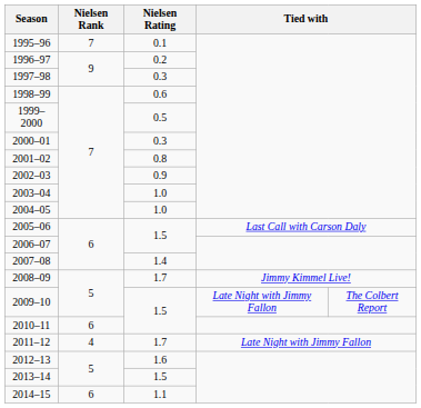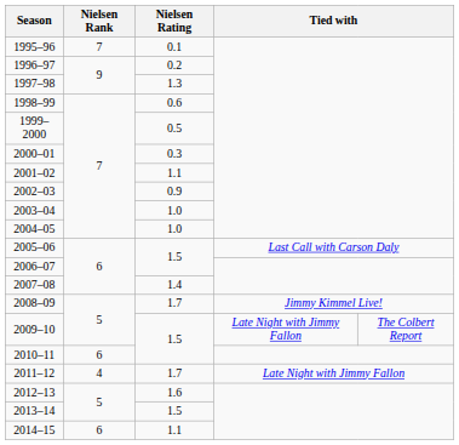 <table class="wikitable" style="text-align: center">
 <tr>
 <th>Season</th>
 <th>Nielsen Rank</th>
 <th>Nielsen Rating</th>
 <th colspan="2">Tied with</th>
 </tr>
 <tr>
 <td style="text-align:center">1995–96</td>
 <td style="text-align:cente">7</td>
 <td style="text-align:center">0.1</td>
 <td style="text-align:center" rowspan="10" colspan="2"></td>
 </tr>
 <tr>
 <td style="text-align:center">1996–97</td>
 <td style="text-align:cente" rowspan="2">9</td>
 <td style="text-align:center">0.2</td>
 </tr>
 <tr>
 <td style="text-align:center">1997–98</td>
-<td style="text-align:center">0.3</td>
+<td style="text-align:center">1.3</td>
 </tr>
 <tr>
 <td style="text-align:center">1998–99</td>
 <td style="text-align:cente" rowspan="7">7</td>
 <td style="text-align:center">0.6</td>
 </tr>
 <tr>
 <td style="text-align:center">1999–2000</td>
 <td style="text-align:center">0.5</td>
 </tr>
 <tr>
 <td style="text-align:center">2000–01</td>
 <td style="text-align:center">0.3</td>
 </tr>
 <tr>
 <td style="text-align:center">2001–02</td>
-<td style="text-align:center">0.8</td>
+<td style="text-align:center">1.1</td>
 </tr>
 <tr>
 <td style="text-align:center">2002–03</td>
 <td style="text-align:center">0.9</td>
 </tr>
 <tr>
 <td style="text-align:center">2003–04</td>
 <td style="text-align:center">1.0</td>
 </tr>
 <tr>
 <td style="text-align:center">2004–05</td>
 <td style="text-align:center">1.0</td>
 </tr>
 <tr>
 <td style="text-align:center">2005–06</td>
 <td style="text-align:cente" rowspan="3">6</td>
 <td style="text-align:center" rowspan="2">1.5</td>
 <td style="text-align:center" colspan="2"><em><a href='#'>Last Call with Carson Daly</a></em></td>
 </tr>
 <tr>
 <td style="text-align:center">2006–07</td>
 <td style="text-align:center" rowspan="2" colspan="2"></td>
 </tr>
 <tr>
 <td style="text-align:center">2007–08</td>
 <td style="text-align:center">1.4</td>
 </tr>
 <tr>
 <td style="text-align:center">2008–09</td>
 <td style="text-align:cente" rowspan="2">5</td>
 <td style="text-align:center">1.7</td>
 <td style="text-align:center" colspan="2"><em><a href='#'>Jimmy Kimmel Live!</a></em></td>
 </tr>
 <tr>
 <td style="text-align:center">2009–10</td>
 <td style="text-align:center" rowspan="2">1.5</td>
 <td style="text-align:center"><em><a href='#'>Late Night with Jimmy Fallon</a></em></td>
 <td><em><a href='#'>The Colbert Report</a></em></td>
 </tr>
 <tr>
 <td style="text-align:center">2010–11</td>
 <td style="text-align:cente">6</td>
 <td style="text-align:center" colspan="2"></td>
 </tr>
 <tr>
 <td style="text-align:center">2011–12</td>
 <td style="text-align:cente">4</td>
 <td style="text-align:center">1.7</td>
 <td style="text-align:center" colspan="2"><em><a href='#'>Late Night with Jimmy Fallon</a></em></td>
 </tr>
 <tr>
 <td style="text-align:center">2012–13</td>
 <td style="text-align:cente" rowspan="2">5</td>
 <td style="text-align:center">1.6</td>
 <td style="text-align:center" rowspan="3" colspan="2"></td>
 </tr>
 <tr>
 <td style="text-align:center">2013–14</td>
 <td style="text-align:center">1.5</td>
 </tr>
 <tr>
 <td style="text-align:center">2014–15</td>
 <td style="text-align:cente">6</td>
 <td style="text-align:center">1.1</td>
 </tr>
 </table>
